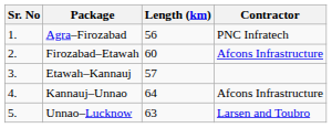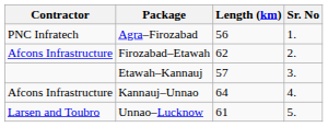 <table class=wikitable>
 <tr>
-<th>Sr.  No</th>
+<th>Contractor</th>
 <th>Package</th>
 <th>Length (<a href='#'>km</a>)</th>
-<th>Contractor</th>
+<th>Sr.  No</th>
 </tr>
 <tr>
-<td>1.</td>
+<td>PNC Infratech</td>
 <td><a href='#'>Agra</a>–Firozabad</td>
 <td>56</td>
-<td>PNC Infratech</td>
+<td>1.</td>
 </tr>
 <tr>
+<td><a href='#'>Afcons Infrastructure</a></td>
+<td>Firozabad–Etawah</td>
+<td>62</td>
 <td>2.</td>
-<td>Firozabad–Etawah</td>
-<td>60</td>
-<td><a href='#'>Afcons Infrastructure</a></td>
 </tr>
 <tr>
-<td>3.</td>
+<td></td>
 <td>Etawah–Kannauj</td>
 <td>57</td>
-<td></td>
+<td>3.</td>
 </tr>
 <tr>
-<td>4.</td>
+<td>Afcons Infrastructure</td>
 <td>Kannauj–Unnao</td>
 <td>64</td>
-<td>Afcons Infrastructure</td>
+<td>4.</td>
 </tr>
 <tr>
+<td><a href='#'>Larsen and Toubro</a></td>
+<td>Unnao–<a href='#'>Lucknow</a></td>
+<td>61</td>
 <td>5.</td>
-<td>Unnao–<a href='#'>Lucknow</a></td>
-<td>63</td>
-<td><a href='#'>Larsen and Toubro</a></td>
 </tr>
 </table>
